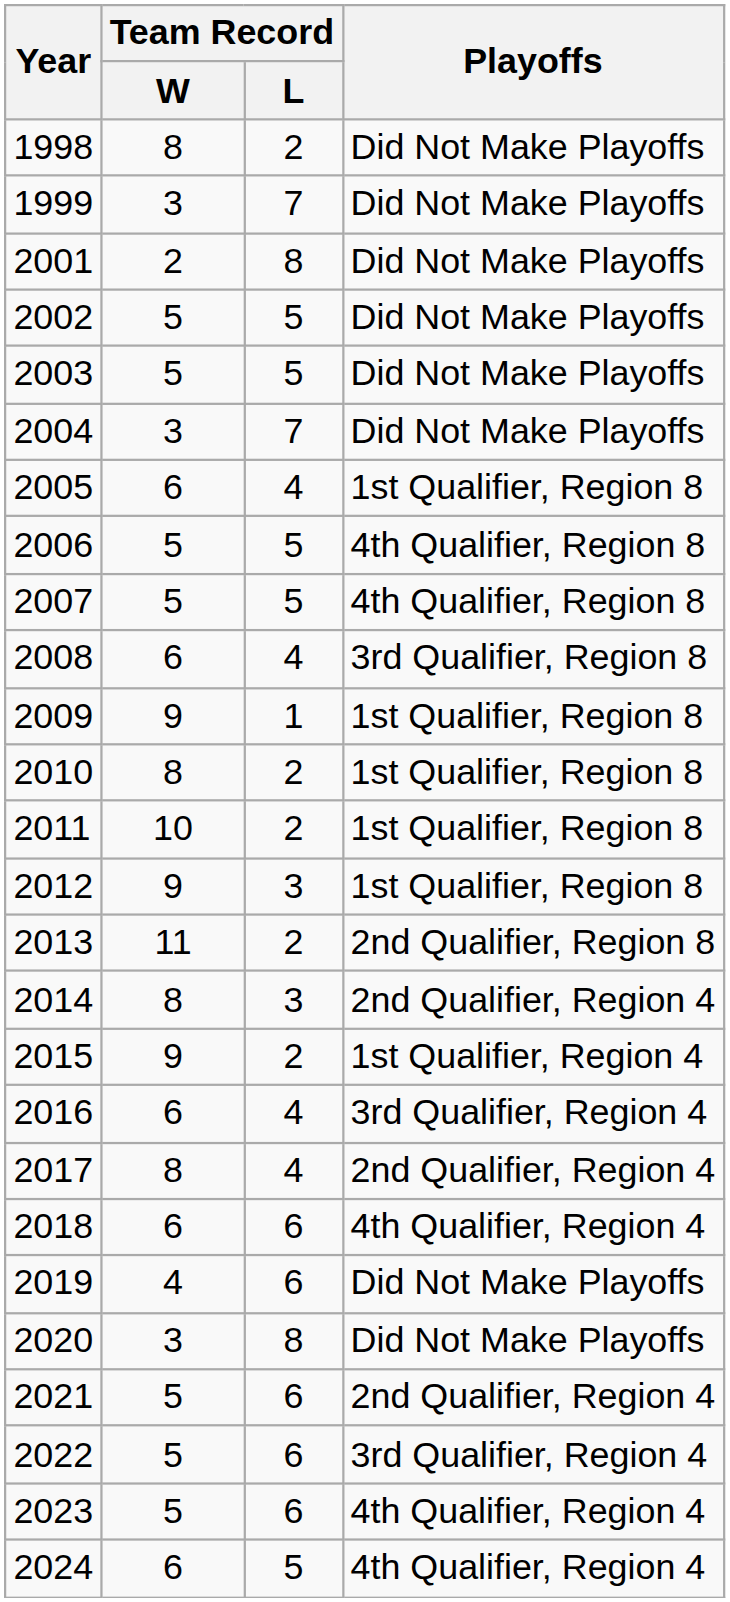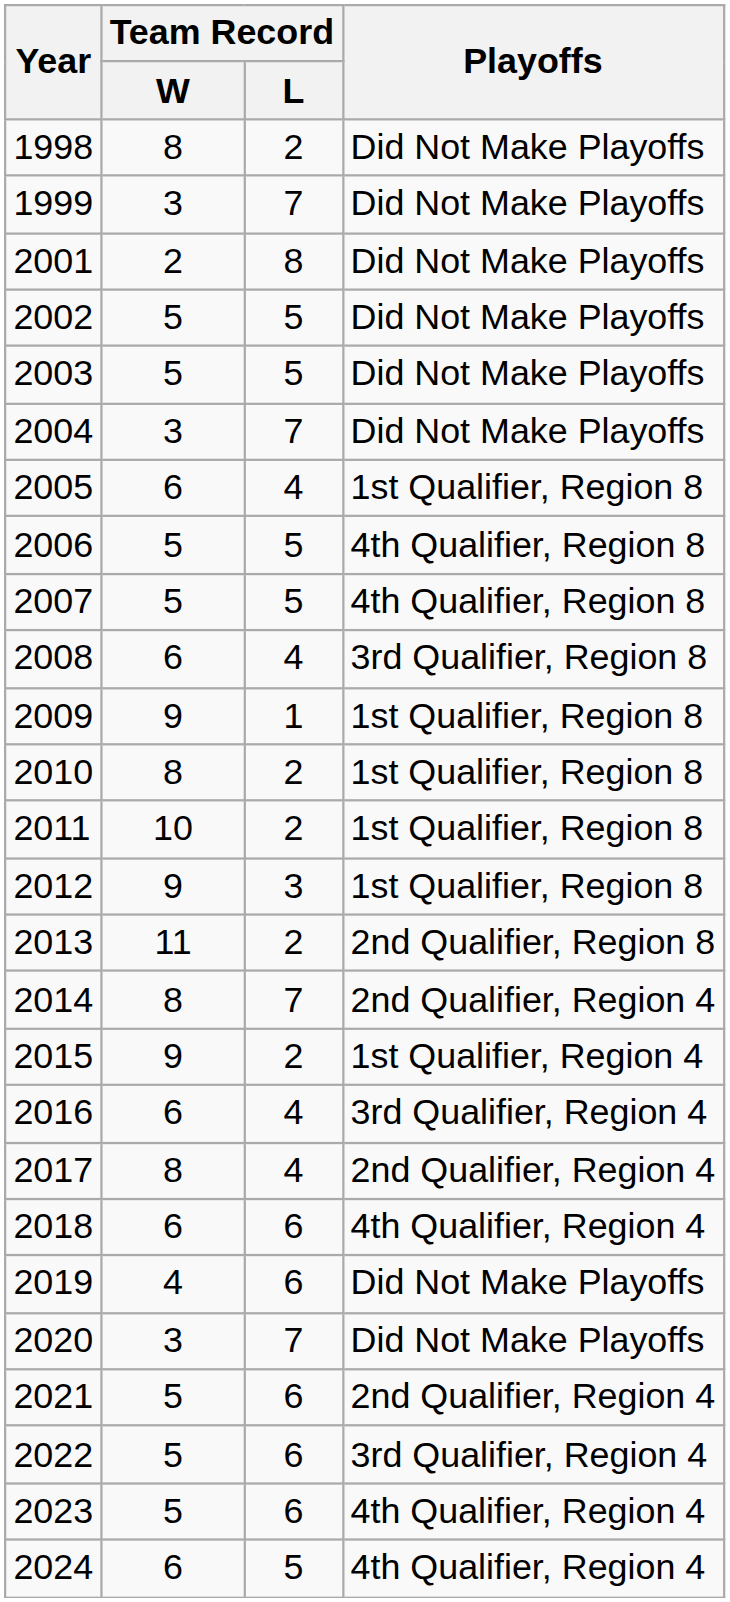 <table class="wikitable" style="text-align: center">
 <tr>
 <th rowspan="2">Year</th>
 <th colspan="2">Team Record</th>
 <th rowspan="2">Playoffs</th>
 </tr>
 <tr>
 <th>W</th>
 <th>L</th>
 </tr>
 <tr>
 <td align=left>1998</td>
 <td>8</td>
 <td>2</td>
 <td align=left>Did Not Make Playoffs</td>
 </tr>
 <tr>
 <td align=left>1999</td>
 <td>3</td>
 <td>7</td>
 <td align=left>Did Not Make Playoffs</td>
 </tr>
 <tr>
 <td align=left>2001</td>
 <td>2</td>
 <td>8</td>
 <td align=left>Did Not Make Playoffs</td>
 </tr>
 <tr>
 <td align=left>2002</td>
 <td>5</td>
 <td>5</td>
 <td align=left>Did Not Make Playoffs</td>
 </tr>
 <tr>
 <td align=left>2003</td>
 <td>5</td>
 <td>5</td>
 <td align=left>Did Not Make Playoffs</td>
 </tr>
 <tr>
 <td align=left>2004</td>
 <td>3</td>
 <td>7</td>
 <td align=left>Did Not Make Playoffs</td>
 </tr>
 <tr>
 <td align=left>2005</td>
 <td>6</td>
 <td>4</td>
 <td align=left>1st Qualifier, Region 8</td>
 </tr>
 <tr>
 <td align=left>2006</td>
 <td>5</td>
 <td>5</td>
 <td align=left>4th Qualifier, Region 8</td>
 </tr>
 <tr>
 <td align=left>2007</td>
 <td>5</td>
 <td>5</td>
 <td align=left>4th Qualifier, Region 8</td>
 </tr>
 <tr>
 <td align=left>2008</td>
 <td>6</td>
 <td>4</td>
 <td align=left>3rd Qualifier, Region 8</td>
 </tr>
 <tr>
 <td align=left>2009</td>
 <td>9</td>
 <td>1</td>
 <td align=left>1st Qualifier, Region 8</td>
 </tr>
 <tr>
 <td align=left>2010</td>
 <td>8</td>
 <td>2</td>
 <td align=left>1st Qualifier, Region 8</td>
 </tr>
 <tr>
 <td align=left>2011</td>
 <td>10</td>
 <td>2</td>
 <td align=left>1st Qualifier, Region 8</td>
 </tr>
 <tr>
 <td align=left>2012</td>
 <td>9</td>
 <td>3</td>
 <td align=left>1st Qualifier, Region 8</td>
 </tr>
 <tr>
 <td align=left>2013</td>
 <td>11</td>
 <td>2</td>
 <td align=left>2nd Qualifier, Region 8</td>
 </tr>
 <tr>
 <td align=left>2014</td>
 <td>8</td>
-<td>3</td>
+<td>7</td>
 <td align=left>2nd Qualifier, Region 4</td>
 </tr>
 <tr>
 <td align=left>2015</td>
 <td>9</td>
 <td>2</td>
 <td align=left>1st Qualifier, Region 4</td>
 </tr>
 <tr>
 <td align=left>2016</td>
 <td>6</td>
 <td>4</td>
 <td align=left>3rd Qualifier, Region 4</td>
 </tr>
 <tr>
 <td align=left>2017</td>
 <td>8</td>
 <td>4</td>
 <td align=left>2nd Qualifier, Region 4</td>
 </tr>
 <tr>
 <td align=left>2018</td>
 <td>6</td>
 <td>6</td>
 <td align=left>4th Qualifier, Region 4</td>
 </tr>
 <tr>
 <td align=left>2019</td>
 <td>4</td>
 <td>6</td>
 <td align=left>Did Not Make Playoffs</td>
 </tr>
 <tr>
 <td align=left>2020</td>
 <td>3</td>
-<td>8</td>
+<td>7</td>
 <td align=left>Did Not Make Playoffs</td>
 </tr>
 <tr>
 <td align=left>2021</td>
 <td>5</td>
 <td>6</td>
 <td align=left>2nd Qualifier, Region 4</td>
 </tr>
 <tr>
 <td align=left>2022</td>
 <td>5</td>
 <td>6</td>
 <td align=left>3rd Qualifier, Region 4</td>
 </tr>
 <tr>
 <td align=left>2023</td>
 <td>5</td>
 <td>6</td>
 <td align=left>4th Qualifier, Region 4</td>
 </tr>
 <tr>
 <td align=left>2024</td>
 <td>6</td>
 <td>5</td>
 <td align=left>4th Qualifier, Region 4</td>
 </tr>
 </table>
